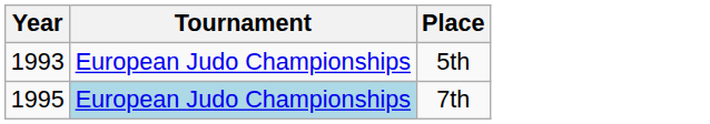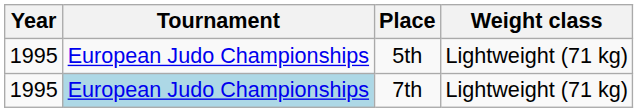 <table class=wikitable>
 <tr>
 <th>Year</th>
 <th>Tournament</th>
 <th>Place</th>
+<th>Weight class</th>
 </tr>
 <tr>
-<td>1993</td>
+<td>1995</td>
 <td><a href='#'>European Judo Championships</a></td>
 <td align="center">5th</td>
+<td>Lightweight (71 kg)</td>
 </tr>
 <tr>
 <td>1995</td>
 <td style="background: lightblue;"><a href='#'>European Judo Championships</a></td>
 <td align="center">7th</td>
+<td>Lightweight (71 kg)</td>
 </tr>
 </table>
